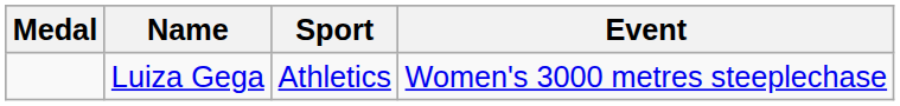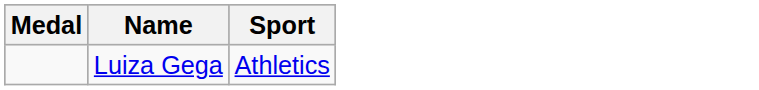 <table class="wikitable sortable" style="font-size: 95%;">
 <tr>
 <th>Medal</th>
 <th>Name</th>
 <th>Sport</th>
-<th>Event</th>
 </tr>
 <tr>
 <td></td>
 <td><a href='#'>Luiza Gega</a></td>
 <td><a href='#'>Athletics</a></td>
-<td><a href='#'>Women's 3000 metres steeplechase</a></td>
 </tr>
 </table>
